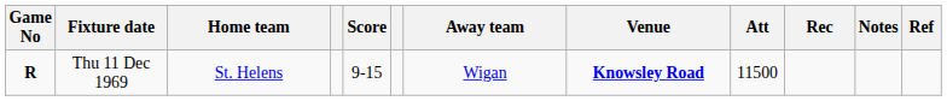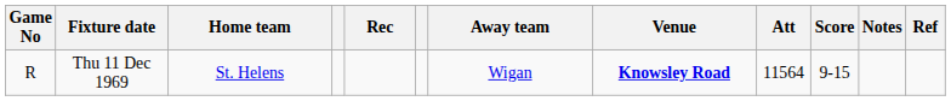 <table class="wikitable" style="text-align:center;">
 <tr>
 <th width=20 abbr="No">Game No</th>
 <th width=100 abbr="Date">Fixture date</th>
 <th width=150 abbr="Home team">Home team</th>
 <th width=5 abbr="space"></th>
-<th width=20 abbr="Score">Score</th>
+<th width=60 abbr="Rec">Rec</th>
 <th width=5 abbr="space"></th>
 <th width=150 abbr="Away team">Away team</th>
 <th width=150 abbr="Venue">Venue</th>
 <th width=45 abbr="Att">Att</th>
-<th width=60 abbr="Rec">Rec</th>
+<th width=20 abbr="Score">Score</th>
 <th width=20 abbr="Notes">Notes</th>
 <th width=30 abbr="Ref">Ref</th>
 </tr>
 <tr>
-<td><strong>R</strong></td>
+<td>R</td>
 <td>Thu 11 Dec 1969</td>
 <td><a href='#'>St. Helens</a></td>
 <td></td>
-<td>9-15</td>
+<td></td>
 <td></td>
 <td><a href='#'>Wigan</a></td>
 <td><strong><a href='#'>Knowsley Road</a></strong></td>
-<td>11500</td>
-<td></td>
+<td>11564</td>
+<td>9-15</td>
 <td></td>
 <td></td>
 </tr>
 </table>
